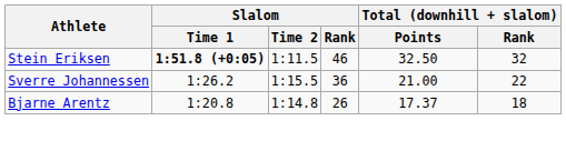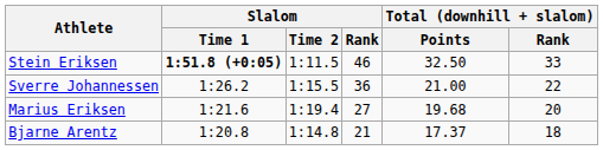 <table class="wikitable" style="font-size:90%">
 <tr>
 <th rowspan="2">Athlete</th>
 <th colspan="3">Slalom</th>
 <th colspan="2">Total (downhill + slalom)</th>
 </tr>
 <tr>
 <th>Time 1</th>
 <th>Time 2</th>
 <th>Rank</th>
 <th>Points</th>
 <th>Rank</th>
 </tr>
 <tr>
 <td><a href='#'>Stein Eriksen</a></td>
 <td align="center"><strong>1:51.8 (+0:05)</strong></td>
 <td align="center">1:11.5</td>
 <td align="center">46</td>
 <td align="center">32.50</td>
-<td align="center">32</td>
+<td align="center">33</td>
 </tr>
 <tr>
 <td><a href='#'>Sverre Johannessen</a></td>
 <td align="center">1:26.2</td>
 <td align="center">1:15.5</td>
 <td align="center">36</td>
 <td align="center">21.00</td>
 <td align="center">22</td>
 </tr>
 <tr>
+<td><a href='#'>Marius Eriksen</a></td>
+<td align="center">1:21.6</td>
+<td align="center">1:19.4</td>
+<td align="center">27</td>
+<td align="center">19.68</td>
+<td align="center">20</td>
+</tr>
+<tr>
 <td><a href='#'>Bjarne Arentz</a></td>
 <td align="center">1:20.8</td>
 <td align="center">1:14.8</td>
-<td align="center">26</td>
+<td align="center">21</td>
 <td align="center">17.37</td>
 <td align="center">18</td>
 </tr>
 </table>
